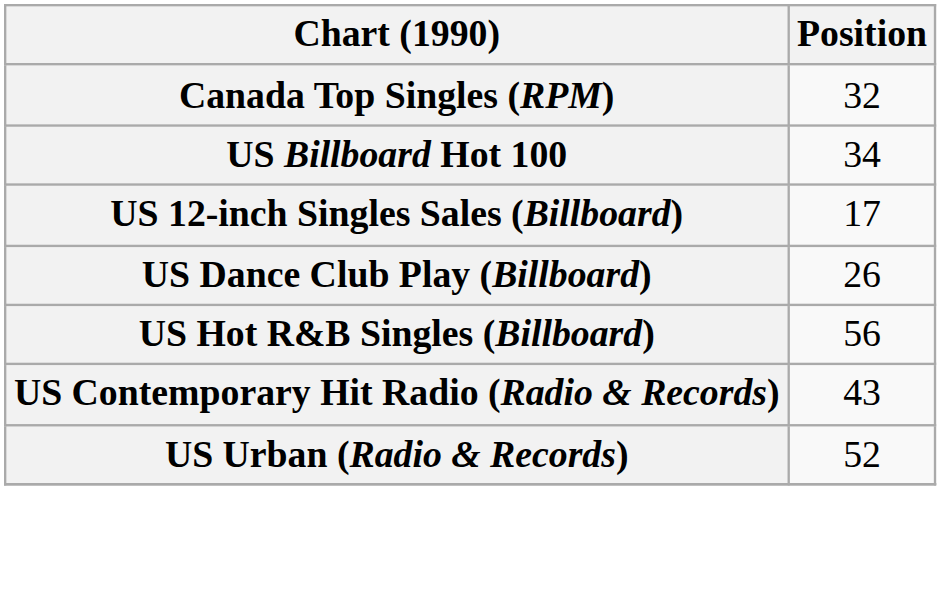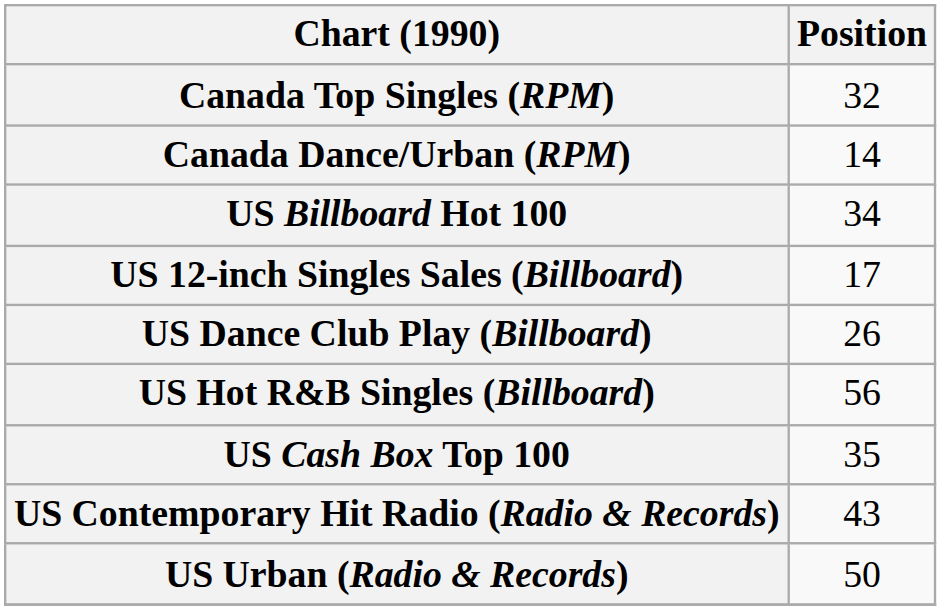 <table class="wikitable sortable plainrowheaders" style="text-align:center">
 <tr>
 <th scope="col">Chart (1990)</th>
 <th scope="col">Position</th>
 </tr>
 <tr>
 <th scope="row">Canada Top Singles (<em>RPM</em>)</th>
 <td>32</td>
+</tr>
+<tr>
+<th scope="row">Canada Dance/Urban (<em>RPM</em>)</th>
+<td>14</td>
 </tr>
 <tr>
 <th scope="row">US <em>Billboard</em> Hot 100</th>
 <td>34</td>
 </tr>
 <tr>
 <th scope="row">US 12-inch Singles Sales (<em>Billboard</em>)</th>
 <td>17</td>
 </tr>
 <tr>
 <th scope="row">US Dance Club Play (<em>Billboard</em>)</th>
 <td>26</td>
 </tr>
 <tr>
 <th scope="row">US Hot R&B Singles (<em>Billboard</em>)</th>
 <td>56</td>
 </tr>
 <tr>
+<th scope="row">US <em>Cash Box</em> Top 100</th>
+<td>35</td>
+</tr>
+<tr>
 <th scope="row">US Contemporary Hit Radio (<em>Radio & Records</em>)</th>
 <td>43</td>
 </tr>
 <tr>
 <th scope="row">US Urban (<em>Radio & Records</em>)</th>
-<td>52</td>
+<td>50</td>
 </tr>
 <tr>
 </tr>
 </table>
